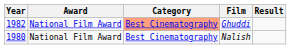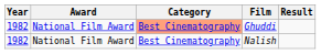 <table class="wikitable">
 <tr>
 <th>Year</th>
 <th>Award</th>
 <th>Category</th>
 <th>Film</th>
 <th>Result</th>
 </tr>
 <tr>
 <td><a href='#'>1982</a></td>
 <td><a href='#'>National Film Award</a></td>
 <td style="background: lightsalmon;"><a href='#'>Best Cinematography</a></td>
 <td><em><a href='#'>Ghuddi</a></em></td>
 <td></td>
 </tr>
 <tr>
-<td><a href='#'>1980</a></td>
+<td><a href='#'>1982</a></td>
 <td>National Film Award</td>
 <td><a href='#'>Best Cinematography</a></td>
 <td><em>Nalish</em></td>
 <td></td>
 </tr>
 </table>
